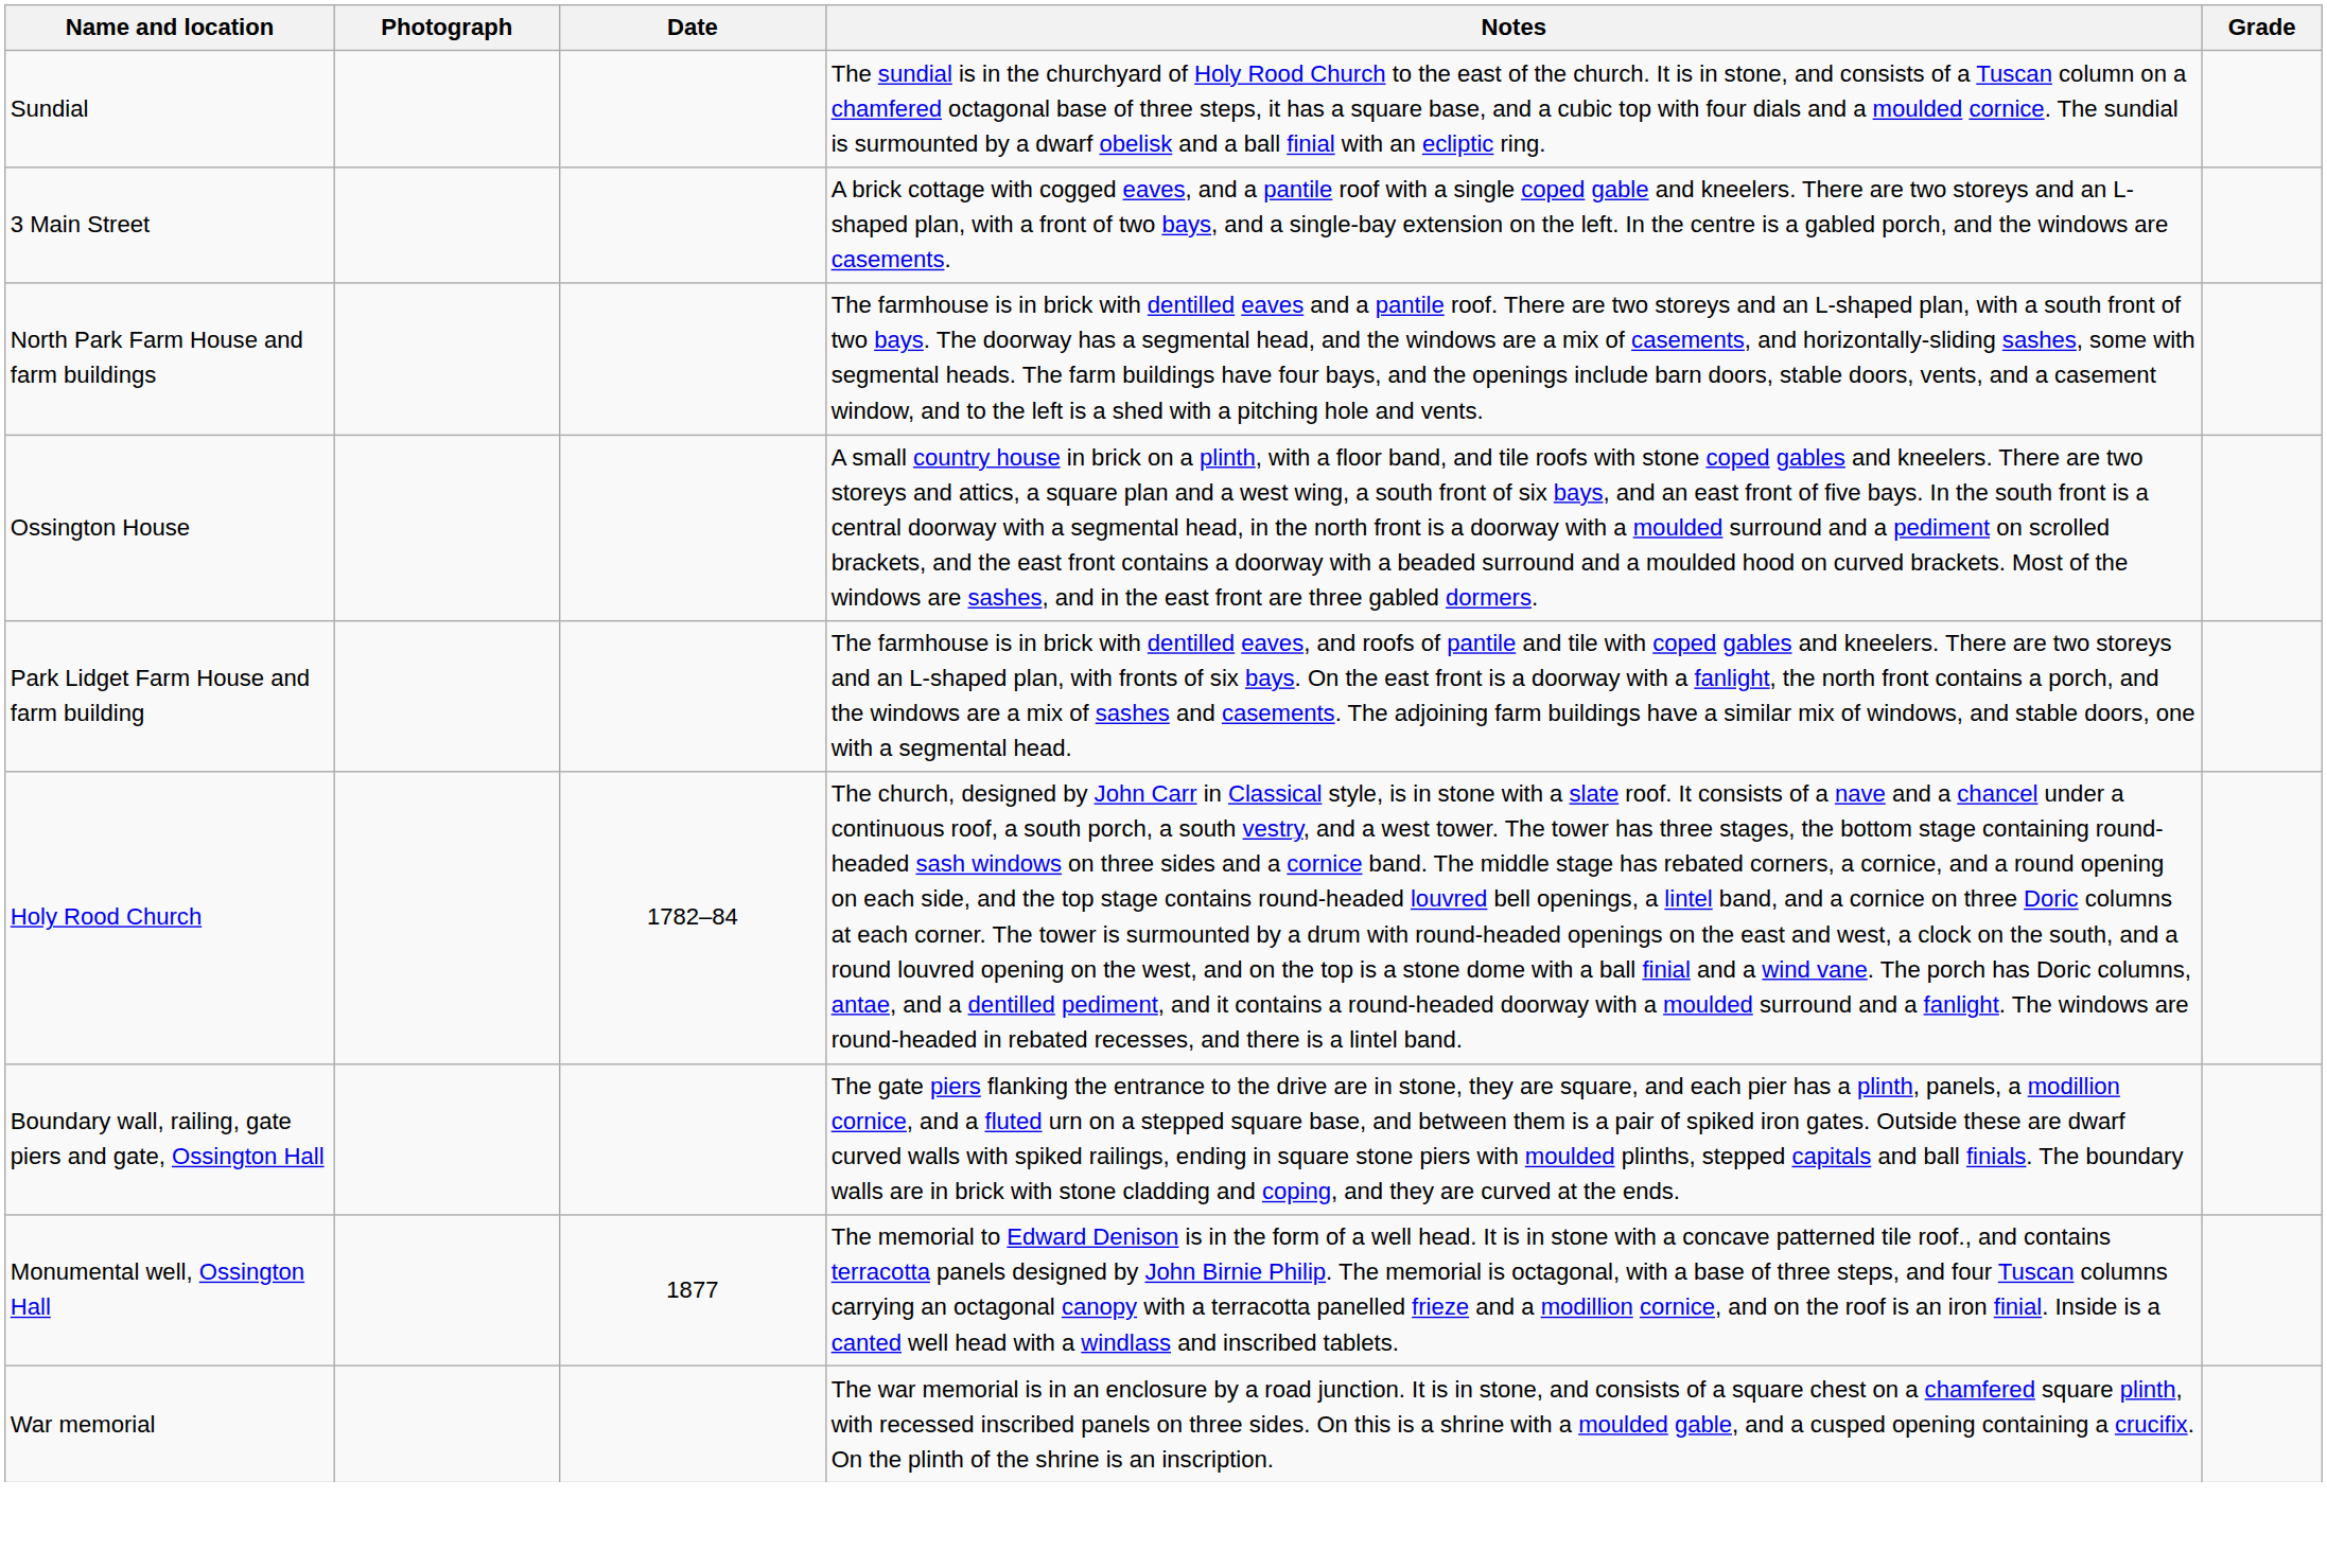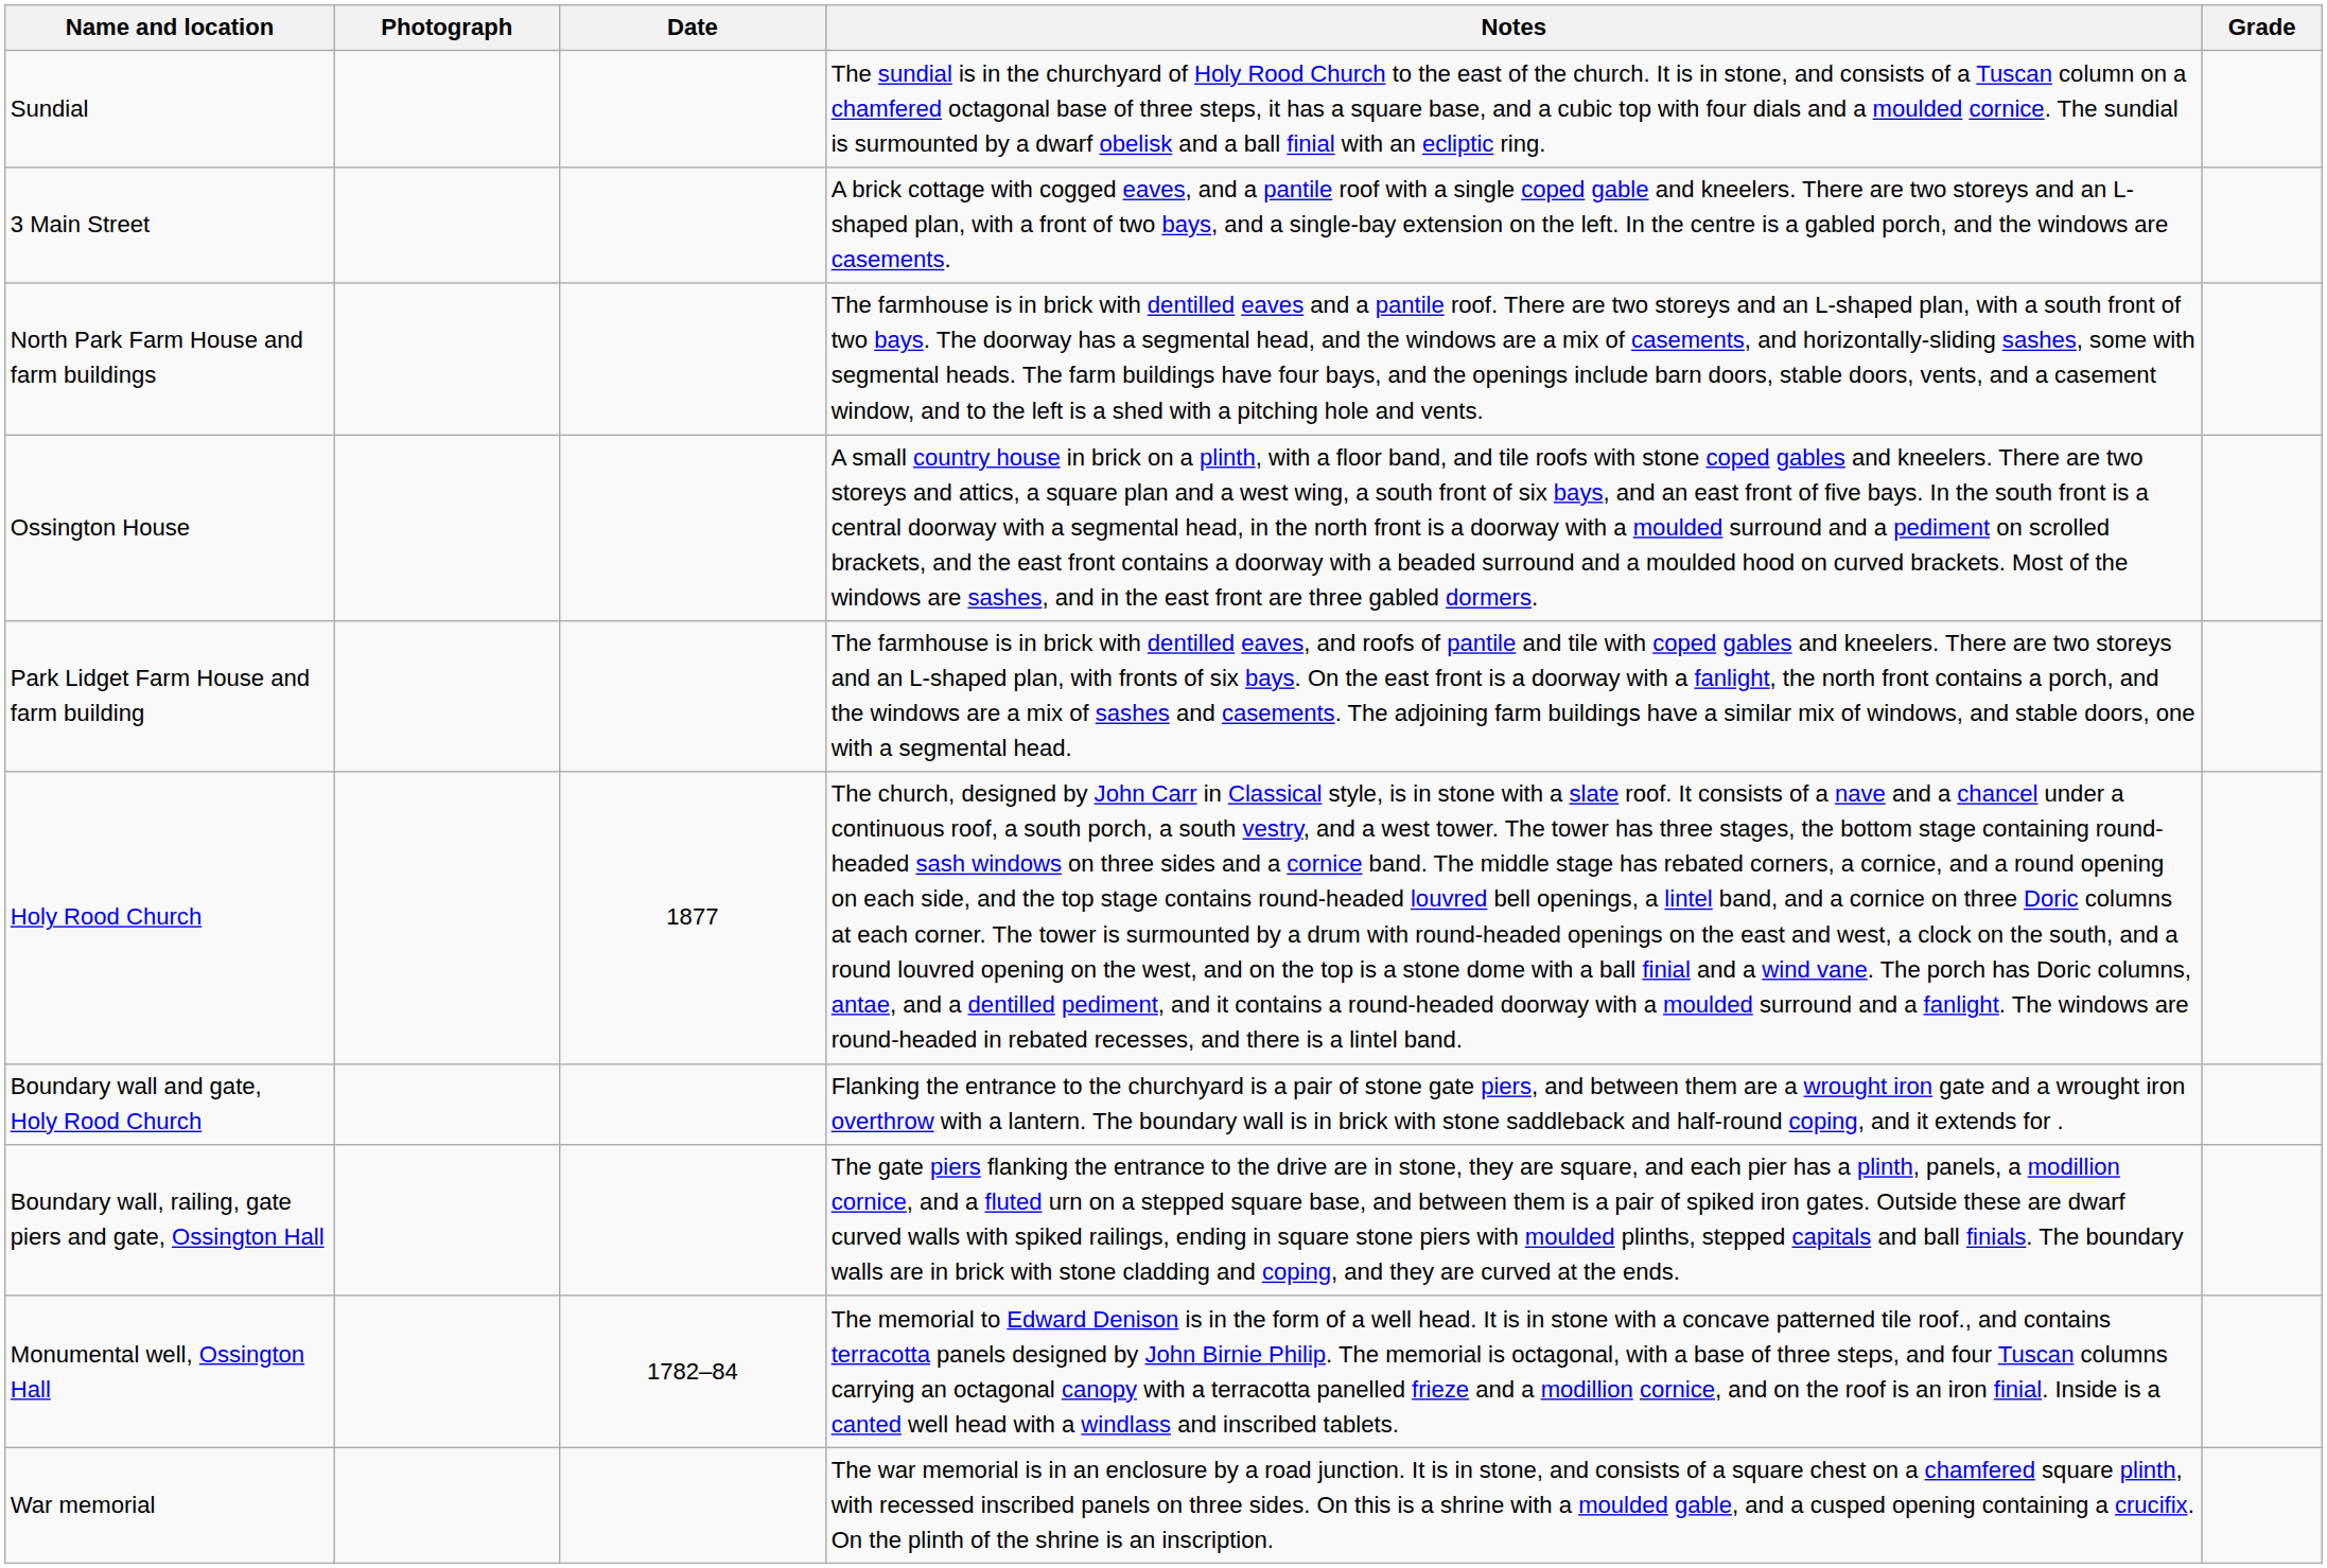 <table class="wikitable sortable plainrowheaders" style="width:100%; border:0px; text-align:left; line-height:150%">
 <tr>
 <th scope="col"  style="width:150px">Name and location</th>
 <th scope="col"  style="width:100px" class="unsortable">Photograph</th>
 <th scope="col"  style="width:120px">Date</th>
 <th scope="col"  style="width:650px" class="unsortable">Notes</th>
 <th scope="col"  style="width:50px">Grade</th>
 </tr>
 <tr>
 <td>Sundial<br><small></small></td>
 <td></td>
 <td align="center"></td>
 <td>The <a href='#'>sundial</a> is in the churchyard of <a href='#'>Holy Rood Church</a> to the east of the church.  It is in stone, and consists of a <a href='#'>Tuscan</a> column on a <a href='#'>chamfered</a> octagonal base of three steps, it has a square base, and a cubic top with four dials and a <a href='#'>moulded</a> <a href='#'>cornice</a>.  The sundial is surmounted by a dwarf <a href='#'>obelisk</a> and a ball <a href='#'>finial</a> with an <a href='#'>ecliptic</a> ring.</td>
 <td align="center" ></td>
 </tr>
 <tr>
 <td>3 Main Street<br><small></small></td>
 <td></td>
 <td align="center"></td>
 <td>A brick cottage with cogged <a href='#'>eaves</a>, and a <a href='#'>pantile</a> roof with a single <a href='#'>coped</a> <a href='#'>gable</a> and kneelers.  There are two storeys and an L-shaped plan, with a front of two <a href='#'>bays</a>, and a single-bay extension on the left.  In the centre is a gabled porch, and the windows are <a href='#'>casements</a>.</td>
 <td align="center" ></td>
 </tr>
 <tr>
 <td>North Park Farm House and farm buildings<br><small></small></td>
 <td></td>
 <td align="center"></td>
 <td>The farmhouse is in brick with <a href='#'>dentilled</a> <a href='#'>eaves</a> and a <a href='#'>pantile</a> roof.  There are two storeys and an L-shaped plan, with a south front of two <a href='#'>bays</a>.  The doorway has a segmental head, and the windows are a mix of <a href='#'>casements</a>, and horizontally-sliding <a href='#'>sashes</a>, some with segmental heads.  The farm buildings have four bays, and the openings include barn doors, stable doors, vents, and a casement window, and to the left is a shed with a pitching hole and vents.</td>
 <td align="center" ></td>
 </tr>
 <tr>
 <td>Ossington House<br><small></small></td>
 <td></td>
 <td align="center"></td>
 <td>A small <a href='#'>country house</a> in brick on a <a href='#'>plinth</a>, with a floor band, and tile roofs with stone <a href='#'>coped</a> <a href='#'>gables</a> and kneelers.  There are two storeys and attics, a square plan and a west wing, a south front of six <a href='#'>bays</a>, and an east front of five bays.  In the south front is a central doorway with a segmental head, in the north front is a doorway with a <a href='#'>moulded</a> surround and a <a href='#'>pediment</a> on scrolled brackets, and the east front contains a doorway with a beaded surround and a moulded hood on curved brackets.  Most of the windows are <a href='#'>sashes</a>, and in the east front are three gabled <a href='#'>dormers</a>.</td>
 <td align="center" ></td>
 </tr>
 <tr>
 <td>Park Lidget Farm House and farm building<br><small></small></td>
 <td></td>
 <td align="center"></td>
 <td>The farmhouse is in brick with <a href='#'>dentilled</a> <a href='#'>eaves</a>, and roofs of <a href='#'>pantile</a> and tile with <a href='#'>coped</a> <a href='#'>gables</a> and kneelers.  There are two storeys and an L-shaped plan, with fronts of six <a href='#'>bays</a>.  On the east front is a doorway with a <a href='#'>fanlight</a>, the north front contains a porch, and the windows are a mix of <a href='#'>sashes</a> and <a href='#'>casements</a>.  The adjoining farm buildings have a similar mix of windows, and stable doors, one with a segmental head.</td>
 <td align="center" ></td>
 </tr>
 <tr>
 <td><a href='#'>Holy Rood Church</a><br><small></small></td>
 <td></td>
-<td align="center">1782–84</td>
+<td align="center">1877</td>
 <td>The church, designed by <a href='#'>John Carr</a> in <a href='#'>Classical</a> style, is in stone with a <a href='#'>slate</a> roof.  It consists of a <a href='#'>nave</a> and a <a href='#'>chancel</a> under a continuous roof, a south porch, a south <a href='#'>vestry</a>, and a west tower.  The tower has three stages, the bottom stage containing round-headed <a href='#'>sash windows</a> on three sides and a <a href='#'>cornice</a> band.  The middle stage has rebated corners, a cornice, and a round opening on each side, and the top stage contains round-headed <a href='#'>louvred</a> bell openings, a <a href='#'>lintel</a> band, and a cornice on three <a href='#'>Doric</a> columns at each corner.  The tower is surmounted by a drum with round-headed openings on the east and west, a clock on the south, and a round louvred opening on the west, and on the top is a stone dome with a ball <a href='#'>finial</a> and a <a href='#'>wind vane</a>.  The porch has Doric columns, <a href='#'>antae</a>, and a <a href='#'>dentilled</a> <a href='#'>pediment</a>, and it contains a round-headed doorway with a <a href='#'>moulded</a> surround and a <a href='#'>fanlight</a>.  The windows are round-headed in rebated recesses, and there is a lintel band.</td>
+<td align="center" ></td>
+</tr>
+<tr>
+<td>Boundary wall and gate,<br><a href='#'>Holy Rood Church</a><br><small></small></td>
+<td></td>
+<td align="center"></td>
+<td>Flanking the entrance to the churchyard is a pair of stone gate <a href='#'>piers</a>, and between them are a <a href='#'>wrought iron</a> gate and a wrought iron <a href='#'>overthrow</a> with a lantern.  The boundary wall is in brick with stone saddleback and half-round <a href='#'>coping</a>, and it extends for .</td>
 <td align="center" ></td>
 </tr>
 <tr>
 <td>Boundary wall, railing, gate piers and gate, <a href='#'>Ossington Hall</a><br><small></small></td>
 <td></td>
 <td align="center"></td>
 <td>The gate <a href='#'>piers</a> flanking the entrance to the drive are in stone, they are square, and each pier has a <a href='#'>plinth</a>, panels, a <a href='#'>modillion</a> <a href='#'>cornice</a>, and a <a href='#'>fluted</a> urn on a stepped square base, and between them is a pair of spiked iron gates.  Outside these are dwarf curved walls with spiked railings, ending in square stone piers with <a href='#'>moulded</a> plinths, stepped <a href='#'>capitals</a> and ball <a href='#'>finials</a>.  The boundary walls are in brick with stone cladding and <a href='#'>coping</a>, and they are curved at the ends.</td>
 <td align="center" ></td>
 </tr>
 <tr>
 <td>Monumental well, <a href='#'>Ossington Hall</a><br><small></small></td>
 <td></td>
-<td align="center">1877</td>
+<td align="center">1782–84</td>
 <td>The memorial to <a href='#'>Edward Denison</a> is in the form of a well head.  It is in stone with a concave patterned tile roof., and contains <a href='#'>terracotta</a> panels designed by <a href='#'>John Birnie Philip</a>.  The memorial is octagonal, with a base of three steps, and four <a href='#'>Tuscan</a> columns carrying an octagonal <a href='#'>canopy</a> with a terracotta panelled <a href='#'>frieze</a> and a <a href='#'>modillion</a> <a href='#'>cornice</a>, and on the roof is an iron <a href='#'>finial</a>.  Inside is a <a href='#'>canted</a> well head with a <a href='#'>windlass</a> and inscribed tablets.</td>
 <td align="center" ></td>
 </tr>
 <tr>
 <td>War memorial<br><small></small></td>
 <td></td>
 <td align="center"></td>
 <td>The war memorial is in an enclosure by a road junction.  It is in stone, and consists of a square chest on a <a href='#'>chamfered</a> square <a href='#'>plinth</a>, with recessed inscribed panels on three sides.  On this is a shrine with a <a href='#'>moulded</a> <a href='#'>gable</a>, and a cusped opening containing a <a href='#'>crucifix</a>.  On the plinth of the shrine is an inscription.</td>
 <td align="center" ></td>
 </tr>
 <tr>
 </tr>
 </table>
